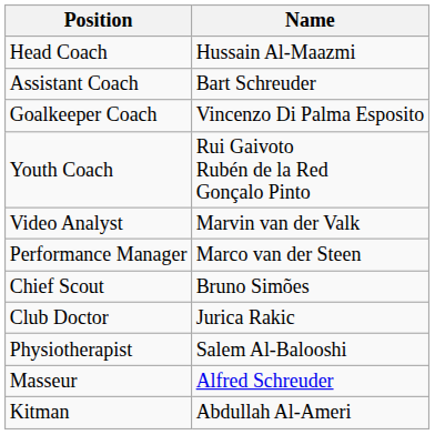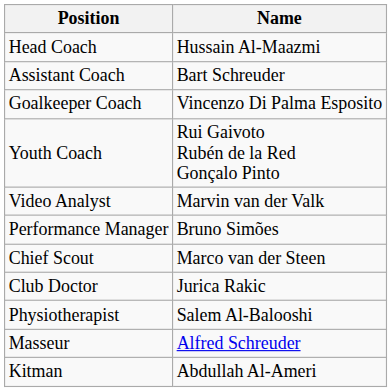 <table class="wikitable" style="text-align:left;">
 <tr>
 <th>Position</th>
 <th>Name</th>
 </tr>
 <tr>
 <td>Head Coach</td>
 <td> Hussain Al-Maazmi</td>
 </tr>
 <tr>
 <td>Assistant Coach</td>
 <td> Bart Schreuder</td>
 </tr>
 <tr>
 <td>Goalkeeper Coach</td>
 <td> Vincenzo Di Palma Esposito</td>
 </tr>
 <tr>
 <td>Youth Coach</td>
 <td> Rui Gaivoto  <br>  Rubén de la Red <br>  Gonçalo Pinto</td>
 </tr>
 <tr>
 <td>Video Analyst</td>
 <td> Marvin van der Valk</td>
 </tr>
 <tr>
 <td>Performance Manager</td>
-<td> Marco van der Steen</td>
+<td> Bruno Simões</td>
 </tr>
 <tr>
 <td>Chief Scout</td>
-<td> Bruno Simões</td>
+<td> Marco van der Steen</td>
 </tr>
 <tr>
 <td>Club Doctor</td>
 <td> Jurica Rakic</td>
 </tr>
 <tr>
 <td>Physiotherapist</td>
 <td> Salem Al-Balooshi</td>
 </tr>
 <tr>
 <td>Masseur</td>
 <td> <a href='#'>Alfred Schreuder</a></td>
 </tr>
 <tr>
 <td>Kitman</td>
 <td> Abdullah Al-Ameri</td>
 </tr>
 </table>
